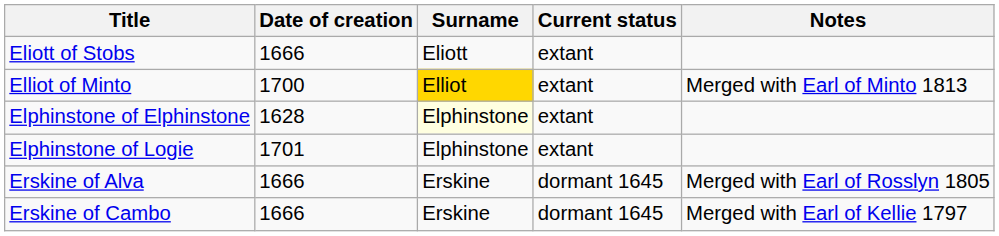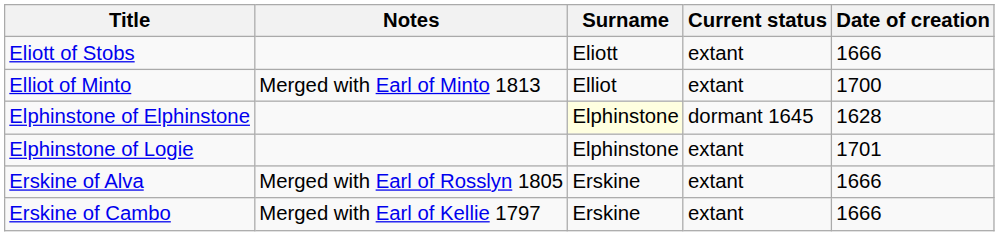 <table class="wikitable">
 <tr>
 <th>Title</th>
-<th>Date of creation</th>
+<th>Notes</th>
 <th>Surname</th>
 <th>Current status</th>
-<th>Notes</th>
+<th>Date of creation</th>
 </tr>
 <tr>
 <td><a href='#'>Eliott of Stobs</a></td>
-<td>1666</td>
+<td> </td>
 <td>Eliott</td>
 <td>extant</td>
-<td> </td>
+<td>1666</td>
 </tr>
 <tr>
 <td><a href='#'>Elliot of Minto</a></td>
+<td>Merged with <a href='#'>Earl of Minto</a> 1813</td>
+<td>Elliot</td>
+<td>extant</td>
 <td>1700</td>
-<td style="background: gold;">Elliot</td>
-<td>extant</td>
-<td>Merged with <a href='#'>Earl of Minto</a> 1813</td>
 </tr>
 <tr>
 <td><a href='#'>Elphinstone of Elphinstone</a></td>
+<td> </td>
+<td style="background: lightyellow;">Elphinstone</td>
+<td>dormant 1645</td>
 <td>1628</td>
-<td style="background: lightyellow;">Elphinstone</td>
-<td>extant</td>
-<td> </td>
 </tr>
 <tr>
 <td><a href='#'>Elphinstone of Logie</a></td>
-<td>1701</td>
+<td> </td>
 <td>Elphinstone</td>
 <td>extant</td>
-<td> </td>
+<td>1701</td>
 </tr>
 <tr>
 <td><a href='#'>Erskine of Alva</a></td>
+<td>Merged with <a href='#'>Earl of Rosslyn</a> 1805</td>
+<td>Erskine</td>
+<td>extant</td>
 <td>1666</td>
-<td>Erskine</td>
-<td>dormant 1645</td>
-<td>Merged with <a href='#'>Earl of Rosslyn</a> 1805</td>
 </tr>
 <tr>
 <td><a href='#'>Erskine of Cambo</a></td>
+<td>Merged with <a href='#'>Earl of Kellie</a> 1797</td>
+<td>Erskine</td>
+<td>extant</td>
 <td>1666</td>
-<td>Erskine</td>
-<td>dormant 1645</td>
-<td>Merged with <a href='#'>Earl of Kellie</a> 1797</td>
 </tr>
 </table>
